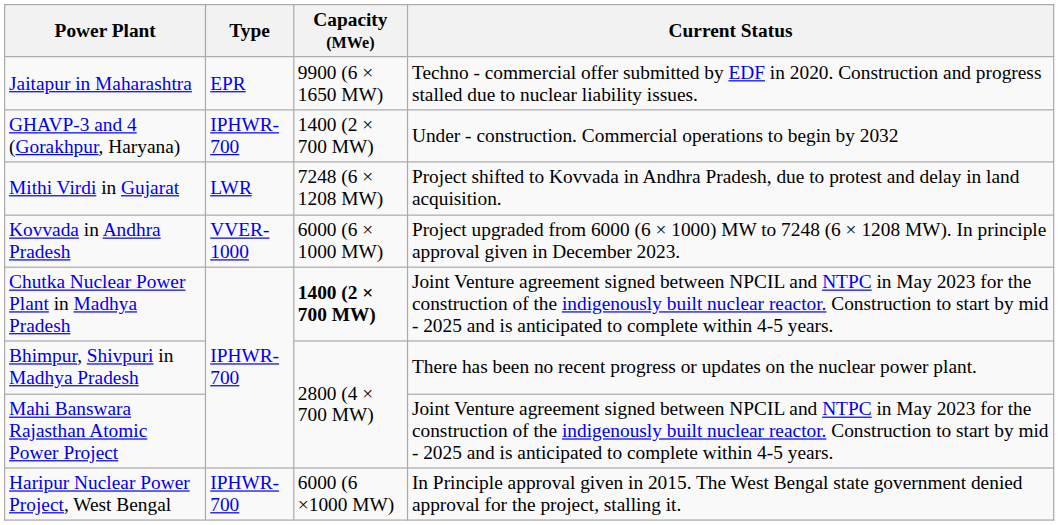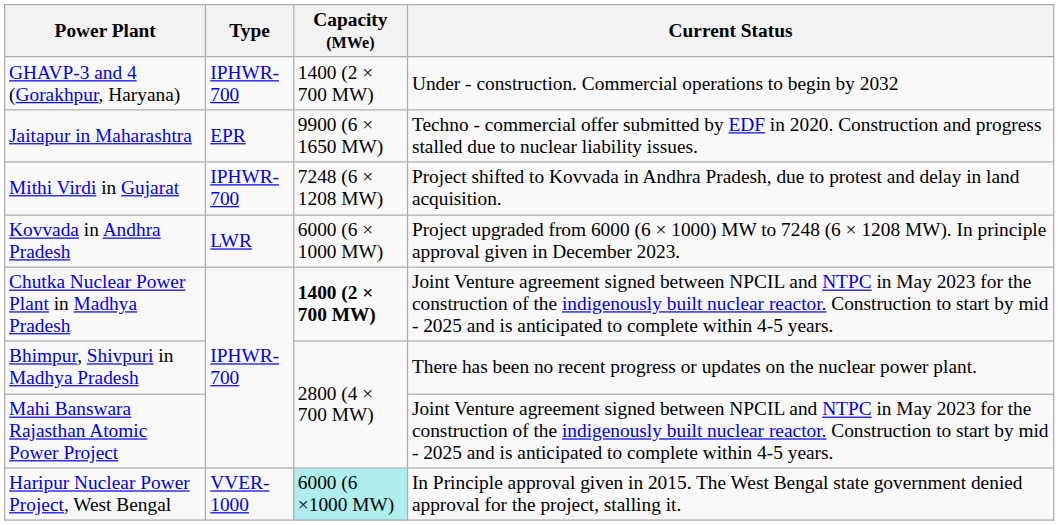 <table class="wikitable sortable">
 <tr>
 <th>Power Plant</th>
 <th>Type</th>
 <th>Capacity<br><small>(MWe)</small></th>
 <th>Current Status</th>
 </tr>
 <tr>
+<td><a href='#'>GHAVP-3 and 4</a> (<a href='#'>Gorakhpur</a>, Haryana)</td>
+<td><a href='#'>IPHWR-700</a></td>
+<td>1400 (2 × 700 MW)</td>
+<td>Under - construction. Commercial operations to begin by 2032</td>
+</tr>
+<tr>
 <td><a href='#'>Jaitapur in Maharashtra</a></td>
 <td><a href='#'>EPR</a></td>
 <td>9900 (6 × 1650 MW)</td>
 <td>Techno - commercial offer submitted by <a href='#'>EDF</a> in 2020. Construction and progress stalled due to nuclear liability issues.</td>
 </tr>
 <tr>
-<td><a href='#'>GHAVP-3 and 4</a> (<a href='#'>Gorakhpur</a>, Haryana)</td>
+<td><a href='#'>Mithi Virdi</a> in <a href='#'>Gujarat</a></td>
 <td><a href='#'>IPHWR-700</a></td>
-<td>1400 (2 × 700 MW)</td>
-<td>Under - construction. Commercial operations to begin by 2032</td>
-</tr>
-<tr>
-<td><a href='#'>Mithi Virdi</a> in <a href='#'>Gujarat</a></td>
-<td><a href='#'>LWR</a></td>
 <td>7248 (6 × 1208 MW)</td>
 <td>Project shifted to Kovvada in Andhra Pradesh, due to protest and delay in land acquisition.</td>
 </tr>
 <tr>
 <td><a href='#'>Kovvada</a> in <a href='#'>Andhra Pradesh</a></td>
-<td><a href='#'>VVER-1000</a></td>
+<td><a href='#'>LWR</a></td>
 <td>6000 (6 × 1000 MW)</td>
 <td>Project upgraded from 6000 (6 × 1000) MW to 7248 (6 × 1208 MW). In principle approval given in December 2023.</td>
 </tr>
 <tr>
 <td><a href='#'>Chutka Nuclear Power Plant</a> in <a href='#'>Madhya Pradesh</a></td>
 <td rowspan="3"><a href='#'>IPHWR-700</a></td>
 <td><strong>1400 (2 × 700 MW)</strong></td>
 <td>Joint Venture agreement signed between NPCIL and <a href='#'>NTPC</a> in May 2023 for the construction of the <a href='#'>indigenously built nuclear reactor.</a> Construction to start by mid - 2025 and is anticipated to complete within 4-5 years.</td>
 </tr>
 <tr>
 <td><a href='#'>Bhimpur</a>, <a href='#'>Shivpuri</a> in <a href='#'>Madhya Pradesh</a></td>
 <td rowspan="2">2800 (4 × 700 MW)</td>
 <td>There has been no recent progress or updates on the nuclear power plant.</td>
 </tr>
 <tr>
 <td><a href='#'>Mahi Banswara Rajasthan Atomic Power Project</a></td>
 <td>Joint Venture agreement signed between NPCIL and <a href='#'>NTPC</a> in May 2023 for the construction of the <a href='#'>indigenously built nuclear reactor.</a> Construction to start by mid - 2025 and is anticipated to complete within 4-5 years.</td>
 </tr>
 <tr>
 <td><a href='#'>Haripur Nuclear Power Project</a>, West Bengal</td>
-<td><a href='#'>IPHWR-700</a></td>
-<td>6000 (6 ×1000 MW)</td>
+<td><a href='#'>VVER-1000</a></td>
+<td style="background: paleturquoise;">6000 (6 ×1000 MW)</td>
 <td>In Principle approval given in 2015. The West Bengal state government denied approval for the project, stalling it.</td>
 </tr>
 </table>
